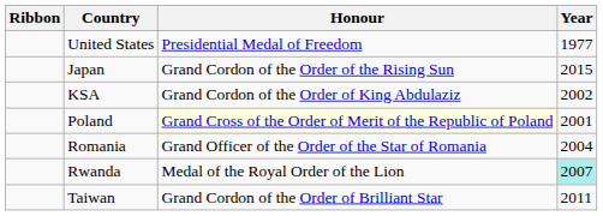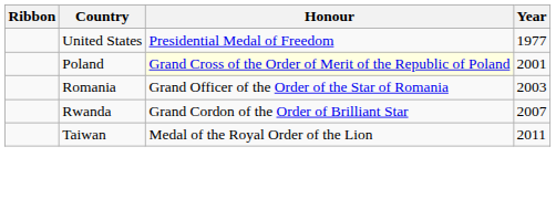 <table class="wikitable">
 <tr>
 <th>Ribbon</th>
 <th>Country</th>
 <th>Honour</th>
 <th>Year</th>
 </tr>
 <tr>
 <td></td>
 <td>United States</td>
 <td><a href='#'>Presidential Medal of Freedom</a></td>
 <td>1977</td>
 </tr>
 <tr>
 <td></td>
-<td>Japan</td>
-<td>Grand Cordon of the <a href='#'>Order of the Rising Sun</a></td>
-<td>2015</td>
-</tr>
-<tr>
-<td></td>
-<td>KSA</td>
-<td>Grand Cordon of the <a href='#'>Order of King Abdulaziz</a></td>
-<td>2002</td>
-</tr>
-<tr>
-<td></td>
 <td>Poland</td>
 <td style="background: lightyellow;"><a href='#'>Grand Cross of the Order of Merit of the Republic of Poland</a></td>
 <td>2001</td>
 </tr>
 <tr>
 <td></td>
 <td>Romania</td>
 <td>Grand Officer of the <a href='#'>Order of the Star of Romania</a></td>
-<td>2004</td>
+<td>2003</td>
 </tr>
 <tr>
 <td></td>
 <td>Rwanda</td>
-<td>Medal of the Royal Order of the Lion</td>
-<td style="background: paleturquoise;">2007</td>
+<td>Grand Cordon of the <a href='#'>Order of Brilliant Star</a></td>
+<td>2007</td>
 </tr>
 <tr>
 <td></td>
 <td>Taiwan</td>
-<td>Grand Cordon of the <a href='#'>Order of Brilliant Star</a></td>
+<td>Medal of the Royal Order of the Lion</td>
 <td>2011</td>
 </tr>
 </table>
